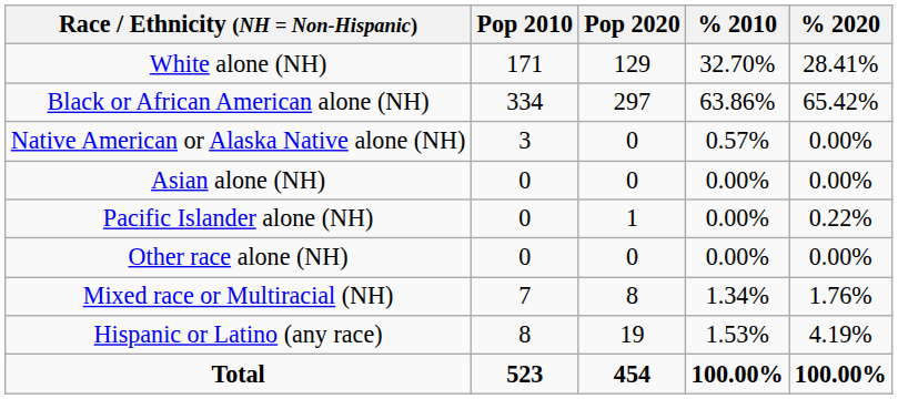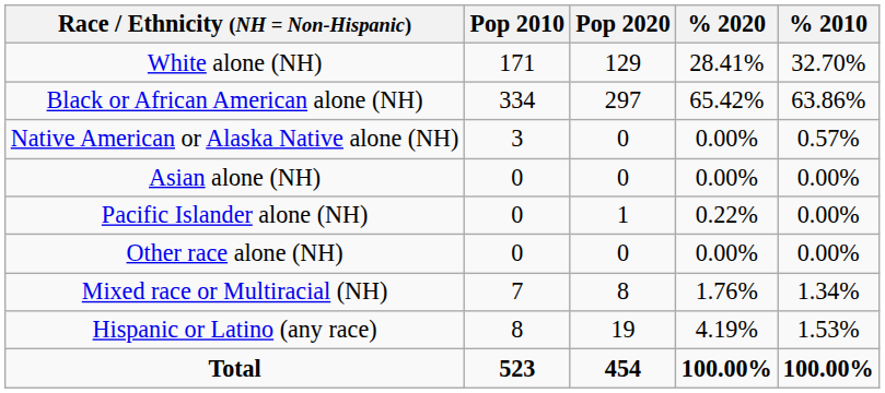 <table class="wikitable" style="text-align:center;">
 <tr>
 <th>Race / Ethnicity <small>(<em>NH = Non-Hispanic</em>)</small></th>
 <th>Pop 2010</th>
 <th>Pop 2020</th>
+<th>% 2020</th>
 <th>% 2010</th>
-<th>% 2020</th>
 </tr>
 <tr>
 <td><a href='#'>White</a> alone (NH)</td>
 <td>171</td>
 <td>129</td>
+<td>28.41%</td>
 <td>32.70%</td>
-<td>28.41%</td>
 </tr>
 <tr>
 <td><a href='#'>Black or African American</a> alone (NH)</td>
 <td>334</td>
 <td>297</td>
+<td>65.42%</td>
 <td>63.86%</td>
-<td>65.42%</td>
 </tr>
 <tr>
 <td><a href='#'>Native American</a> or <a href='#'>Alaska Native</a> alone (NH)</td>
 <td>3</td>
 <td>0</td>
+<td>0.00%</td>
 <td>0.57%</td>
-<td>0.00%</td>
 </tr>
 <tr>
 <td><a href='#'>Asian</a> alone (NH)</td>
 <td>0</td>
 <td>0</td>
 <td>0.00%</td>
 <td>0.00%</td>
 </tr>
 <tr>
 <td><a href='#'>Pacific Islander</a> alone (NH)</td>
 <td>0</td>
 <td>1</td>
+<td>0.22%</td>
 <td>0.00%</td>
-<td>0.22%</td>
 </tr>
 <tr>
 <td><a href='#'>Other race</a> alone (NH)</td>
 <td>0</td>
 <td>0</td>
 <td>0.00%</td>
 <td>0.00%</td>
 </tr>
 <tr>
 <td><a href='#'>Mixed race or Multiracial</a> (NH)</td>
 <td>7</td>
 <td>8</td>
+<td>1.76%</td>
 <td>1.34%</td>
-<td>1.76%</td>
 </tr>
 <tr>
 <td><a href='#'>Hispanic or Latino</a> (any race)</td>
 <td>8</td>
 <td>19</td>
+<td>4.19%</td>
 <td>1.53%</td>
-<td>4.19%</td>
 </tr>
 <tr>
 <td><strong>Total</strong></td>
 <td><strong>523</strong></td>
 <td><strong>454</strong></td>
 <td><strong>100.00%</strong></td>
 <td><strong>100.00%</strong></td>
 </tr>
 </table>
